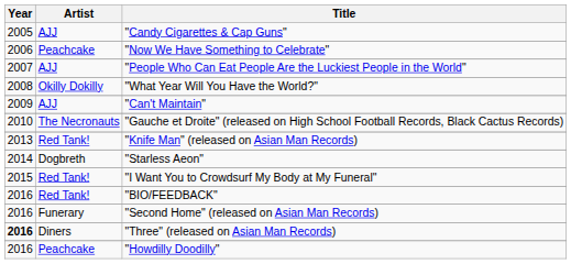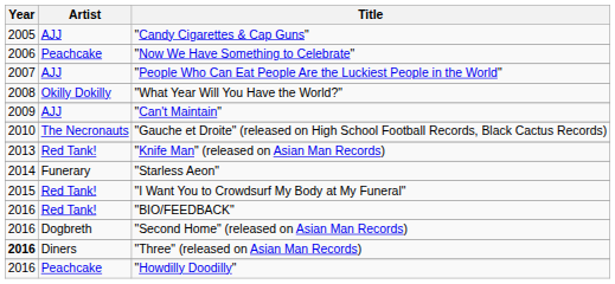 <table class="wikitable sortable">
 <tr>
 <th>Year</th>
 <th>Artist</th>
 <th>Title</th>
 </tr>
 <tr>
 <td>2005</td>
 <td><a href='#'>AJJ</a></td>
 <td>"<a href='#'>Candy Cigarettes & Cap Guns</a>"</td>
 </tr>
 <tr>
 </tr>
 <tr>
 <td>2006</td>
 <td><a href='#'>Peachcake</a></td>
 <td>"<a href='#'>Now We Have Something to Celebrate</a>"</td>
 </tr>
 <tr>
 </tr>
 <tr>
 <td>2007</td>
 <td><a href='#'>AJJ</a></td>
 <td>"<a href='#'>People Who Can Eat People Are the Luckiest People in the World</a>"</td>
 </tr>
 <tr>
 </tr>
 <tr>
 <td>2008</td>
 <td><a href='#'>Okilly Dokilly</a></td>
 <td>"What Year Will You Have the World?"</td>
 </tr>
 <tr>
 </tr>
 <tr>
 <td>2009</td>
 <td><a href='#'>AJJ</a></td>
 <td>"<a href='#'>Can't Maintain</a>"</td>
 </tr>
 <tr>
 </tr>
 <tr>
 <td>2010</td>
 <td><a href='#'>The Necronauts</a></td>
 <td>"Gauche et Droite" (released on High School Football Records, Black Cactus Records)</td>
 </tr>
 <tr>
 </tr>
 <tr>
 <td>2013</td>
 <td><a href='#'>Red Tank!</a></td>
 <td>"<a href='#'>Knife Man</a>" (released on <a href='#'>Asian Man Records</a>)</td>
 </tr>
 <tr>
 </tr>
 <tr>
 <td>2014</td>
-<td>Dogbreth</td>
+<td>Funerary</td>
 <td>"Starless Aeon"</td>
 </tr>
 <tr>
 </tr>
 <tr>
 <td>2015</td>
 <td><a href='#'>Red Tank!</a></td>
 <td>"I Want You to Crowdsurf My Body at My Funeral"</td>
 </tr>
 <tr>
 </tr>
 <tr>
 <td>2016</td>
 <td><a href='#'>Red Tank!</a></td>
 <td>"BIO/FEEDBACK"</td>
 </tr>
 <tr>
 </tr>
 <tr>
 <td>2016</td>
-<td>Funerary</td>
+<td>Dogbreth</td>
 <td>"Second Home" (released on <a href='#'>Asian Man Records</a>)</td>
 </tr>
 <tr>
 </tr>
 <tr>
 <td><strong>2016</strong></td>
 <td>Diners</td>
 <td>"Three" (released on <a href='#'>Asian Man Records</a>)</td>
 </tr>
 <tr>
 </tr>
 <tr>
 <td>2016</td>
 <td><a href='#'>Peachcake</a></td>
 <td>"<a href='#'>Howdilly Doodilly</a>"</td>
 </tr>
 </table>
